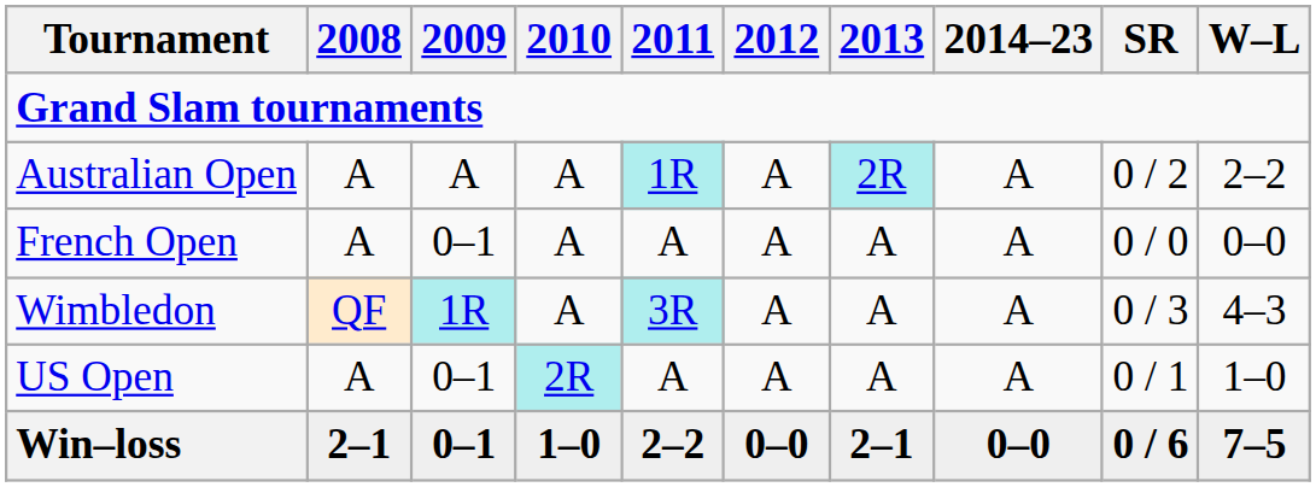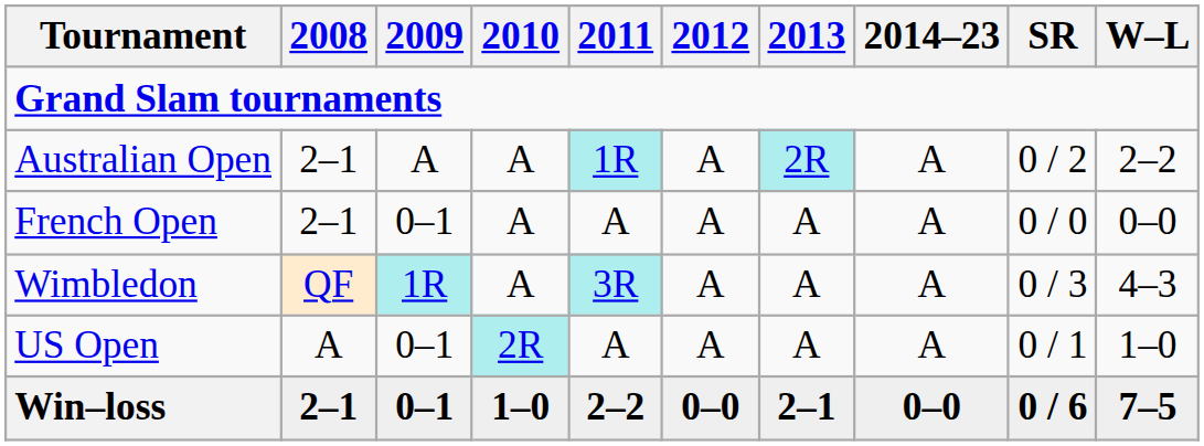 <table class=wikitable style=text-align:center>
 <tr>
 <th>Tournament</th>
 <th><a href='#'>2008</a></th>
 <th><a href='#'>2009</a></th>
 <th><a href='#'>2010</a></th>
 <th><a href='#'>2011</a></th>
 <th><a href='#'>2012</a></th>
 <th><a href='#'>2013</a></th>
 <th>2014–23</th>
 <th>SR</th>
 <th>W–L</th>
 </tr>
 <tr>
 <td colspan="11" align="left"><strong><a href='#'>Grand Slam tournaments</a></strong></td>
 </tr>
 <tr>
 <td align=left><a href='#'>Australian Open</a></td>
-<td>A</td>
+<td>2–1</td>
 <td>A</td>
 <td>A</td>
 <td bgcolor=afeeee><a href='#'>1R</a></td>
 <td>A</td>
 <td bgcolor=afeeee><a href='#'>2R</a></td>
 <td>A</td>
 <td>0 / 2</td>
 <td>2–2</td>
 </tr>
 <tr>
 <td align=left><a href='#'>French Open</a></td>
-<td>A</td>
+<td>2–1</td>
 <td>0–1</td>
 <td>A</td>
 <td>A</td>
 <td>A</td>
 <td>A</td>
 <td>A</td>
 <td>0 / 0</td>
 <td>0–0</td>
 </tr>
 <tr>
 <td align=left><a href='#'>Wimbledon</a></td>
 <td bgcolor=ffebcd><a href='#'>QF</a></td>
 <td bgcolor=afeeee><a href='#'>1R</a></td>
 <td>A</td>
 <td bgcolor=afeeee><a href='#'>3R</a></td>
 <td>A</td>
 <td>A</td>
 <td>A</td>
 <td>0 / 3</td>
 <td>4–3</td>
 </tr>
 <tr>
 <td align=left><a href='#'>US Open</a></td>
 <td>A</td>
 <td>0–1</td>
 <td bgcolor=afeeee><a href='#'>2R</a></td>
 <td>A</td>
 <td>A</td>
 <td>A</td>
 <td>A</td>
 <td>0 / 1</td>
 <td>1–0</td>
 </tr>
 <tr style=font-weight:bold;background:#efefef>
 <th style=text-align:left>Win–loss</th>
 <td>2–1</td>
 <td>0–1</td>
 <td>1–0</td>
 <td>2–2</td>
 <td>0–0</td>
 <td>2–1</td>
 <td>0–0</td>
 <td>0 / 6</td>
 <td>7–5</td>
 </tr>
 </table>
